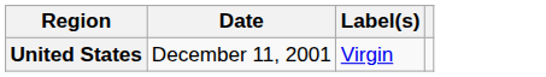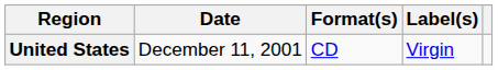 <table class="wikitable sortable plainrowheaders" style="text-align:left">
 <tr>
 <th scope="col">Region</th>
 <th scope="col">Date</th>
+<th scope="col">Format(s)</th>
 <th scope="col">Label(s)</th>
 <th scope="col"></th>
 </tr>
 <tr>
 <th scope="row">United States</th>
 <td>December 11, 2001</td>
+<td><a href='#'>CD</a></td>
 <td><a href='#'>Virgin</a></td>
 <td></td>
 </tr>
 </table>
